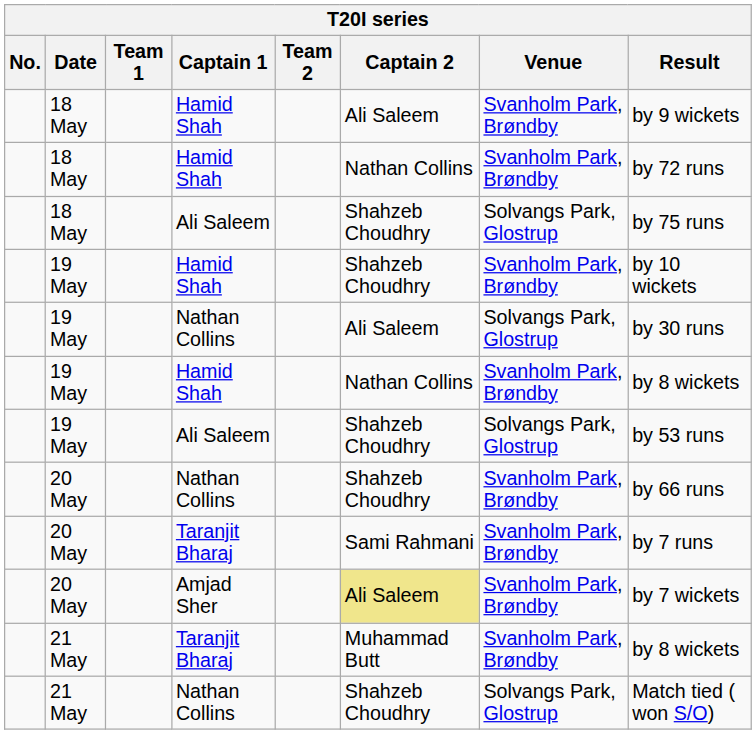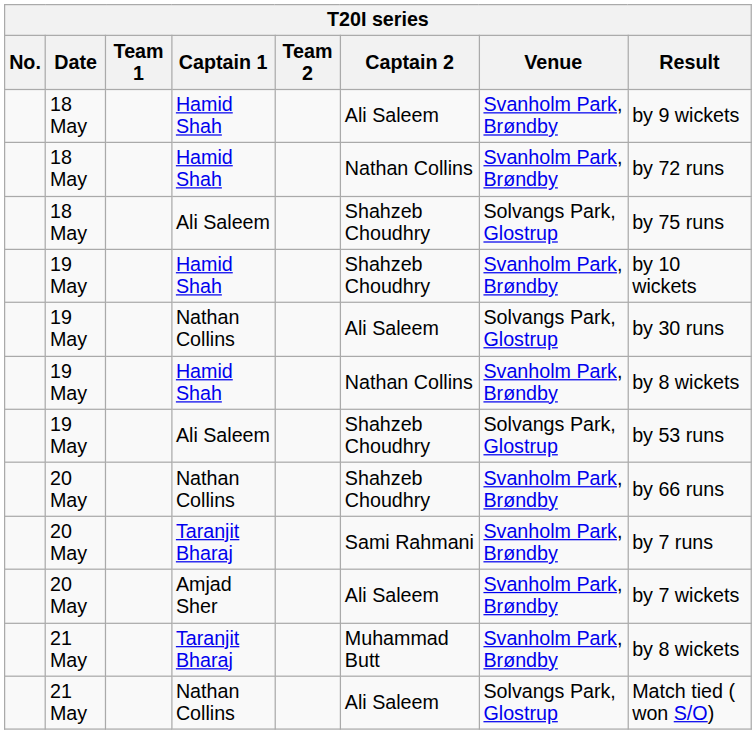 <table class="wikitable">
 <tr>
 <th colspan="9">T20I series</th>
 </tr>
 <tr>
 <th>No.</th>
 <th>Date</th>
 <th>Team 1</th>
 <th>Captain 1</th>
 <th>Team 2</th>
 <th>Captain 2</th>
 <th>Venue</th>
 <th>Result</th>
 </tr>
 <tr>
 <td></td>
 <td>18 May</td>
 <td></td>
 <td><a href='#'>Hamid Shah</a></td>
 <td></td>
 <td>Ali Saleem</td>
 <td><a href='#'>Svanholm Park</a>, <a href='#'>Brøndby</a></td>
 <td> by 9 wickets</td>
 </tr>
 <tr>
 <td></td>
 <td>18 May</td>
 <td></td>
 <td><a href='#'>Hamid Shah</a></td>
 <td></td>
 <td>Nathan Collins</td>
 <td><a href='#'>Svanholm Park</a>, <a href='#'>Brøndby</a></td>
 <td> by 72 runs</td>
 </tr>
 <tr>
 <td></td>
 <td>18 May</td>
 <td></td>
 <td>Ali Saleem</td>
 <td></td>
 <td>Shahzeb Choudhry</td>
 <td>Solvangs Park, <a href='#'>Glostrup</a></td>
 <td> by 75 runs</td>
 </tr>
 <tr>
 <td></td>
 <td>19 May</td>
 <td></td>
 <td><a href='#'>Hamid Shah</a></td>
 <td></td>
 <td>Shahzeb Choudhry</td>
 <td><a href='#'>Svanholm Park</a>, <a href='#'>Brøndby</a></td>
 <td> by 10 wickets</td>
 </tr>
 <tr>
 <td></td>
 <td>19 May</td>
 <td></td>
 <td>Nathan Collins</td>
 <td></td>
 <td>Ali Saleem</td>
 <td>Solvangs Park, <a href='#'>Glostrup</a></td>
 <td> by 30 runs</td>
 </tr>
 <tr>
 <td></td>
 <td>19 May</td>
 <td></td>
 <td><a href='#'>Hamid Shah</a></td>
 <td></td>
 <td>Nathan Collins</td>
 <td><a href='#'>Svanholm Park</a>, <a href='#'>Brøndby</a></td>
 <td> by 8 wickets</td>
 </tr>
 <tr>
 <td></td>
 <td>19 May</td>
 <td></td>
 <td>Ali Saleem</td>
 <td></td>
 <td>Shahzeb Choudhry</td>
 <td>Solvangs Park, <a href='#'>Glostrup</a></td>
 <td> by 53 runs</td>
 </tr>
 <tr>
 <td></td>
 <td>20 May</td>
 <td></td>
 <td>Nathan Collins</td>
 <td></td>
 <td>Shahzeb Choudhry</td>
 <td><a href='#'>Svanholm Park</a>, <a href='#'>Brøndby</a></td>
 <td> by 66 runs</td>
 </tr>
 <tr>
 <td></td>
 <td>20 May</td>
 <td></td>
 <td><a href='#'>Taranjit Bharaj</a></td>
 <td></td>
 <td>Sami Rahmani</td>
 <td><a href='#'>Svanholm Park</a>, <a href='#'>Brøndby</a></td>
 <td> by 7 runs</td>
 </tr>
 <tr>
 <td></td>
 <td>20 May</td>
 <td></td>
 <td>Amjad Sher</td>
 <td></td>
-<td style="background: khaki;">Ali Saleem</td>
+<td>Ali Saleem</td>
 <td><a href='#'>Svanholm Park</a>, <a href='#'>Brøndby</a></td>
 <td> by 7 wickets</td>
 </tr>
 <tr>
 <td></td>
 <td>21 May</td>
 <td></td>
 <td><a href='#'>Taranjit Bharaj</a></td>
 <td></td>
 <td>Muhammad Butt</td>
 <td><a href='#'>Svanholm Park</a>, <a href='#'>Brøndby</a></td>
 <td> by 8 wickets</td>
 </tr>
 <tr>
 <td></td>
 <td>21 May</td>
 <td></td>
 <td>Nathan Collins</td>
 <td></td>
-<td>Shahzeb Choudhry</td>
+<td>Ali Saleem</td>
 <td>Solvangs Park, <a href='#'>Glostrup</a></td>
 <td>Match tied ( won <a href='#'>S/O</a>)</td>
 </tr>
 </table>
